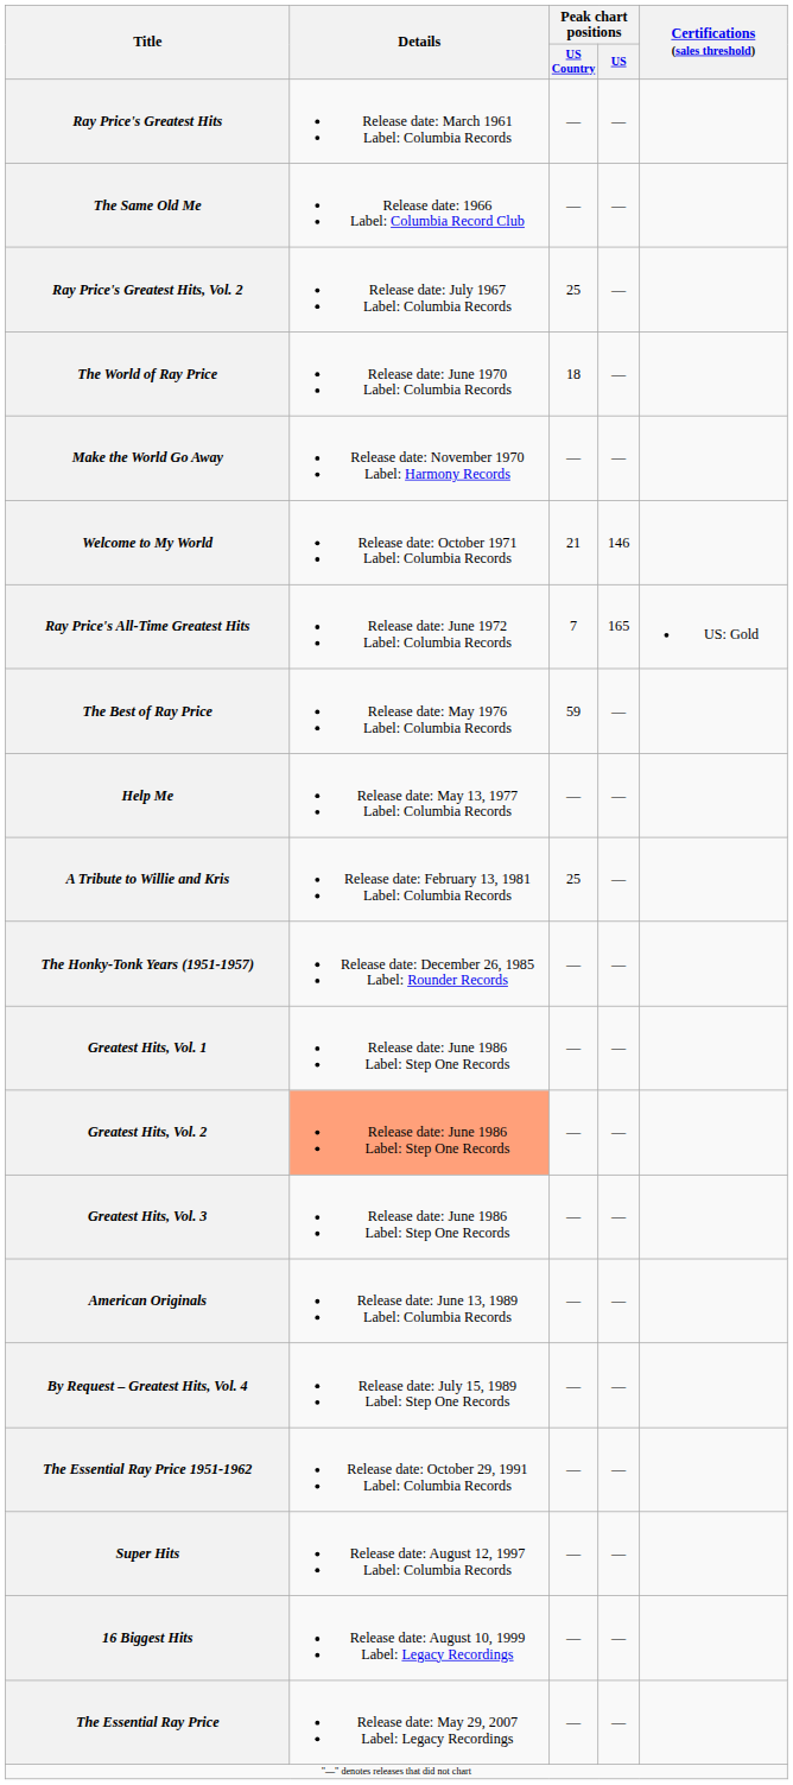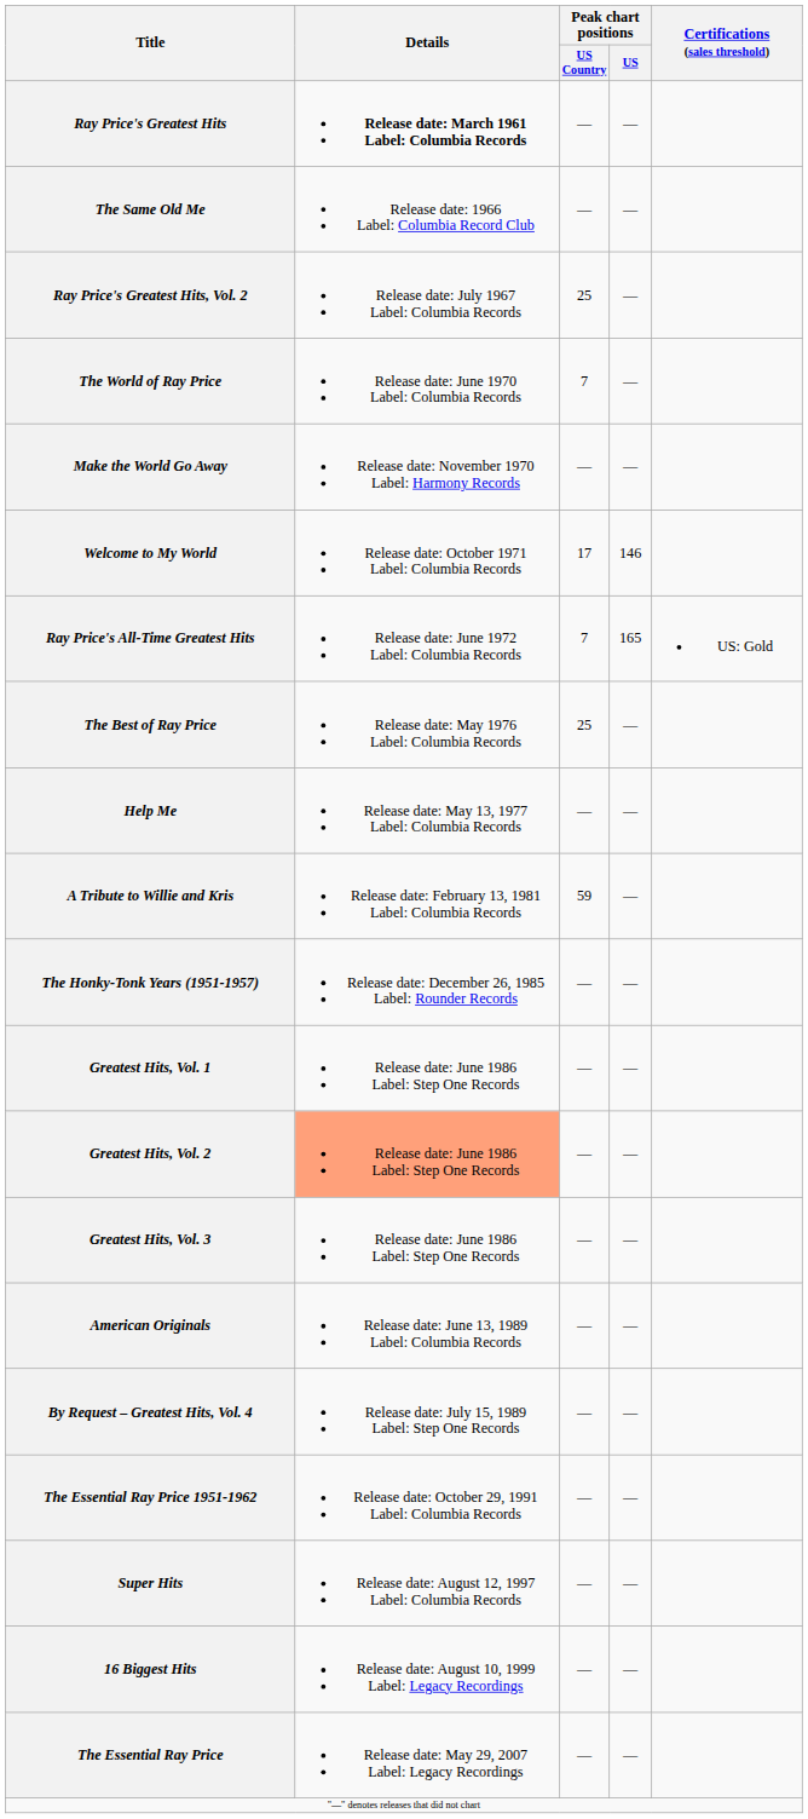 <table class="wikitable plainrowheaders" style="text-align:center;">
 <tr>
 <th rowspan="2" style="width:20em;">Title</th>
 <th rowspan="2" style="width:18em;">Details</th>
 <th colspan="2">Peak chart<br>positions</th>
 <th rowspan="2" style="width:10em;"><a href='#'>Certifications</a><br><small>(<a href='#'>sales threshold</a>)</small></th>
 </tr>
 <tr style="font-size:smaller;">
 <th width="40"><a href='#'>US Country</a></th>
 <th width="40"><a href='#'>US</a></th>
 </tr>
 <tr>
 <th scope="row"><em>Ray Price's Greatest Hits</em></th>
-<td><br><ul><li>Release date: March 1961</li><li>Label: Columbia Records</li></ul></td>
+<td><strong><br><ul><li>Release date: March 1961</li><li>Label: Columbia Records</li></ul></strong></td>
 <td>—</td>
 <td>—</td>
 <td></td>
 </tr>
 <tr>
 <th scope="row"><em>The Same Old Me</em></th>
 <td><br><ul><li>Release date: 1966</li><li>Label: <a href='#'>Columbia Record Club</a></li></ul></td>
 <td>—</td>
 <td>—</td>
 <td></td>
 </tr>
 <tr>
 <th scope="row"><em>Ray Price's Greatest Hits, Vol. 2</em></th>
 <td><br><ul><li>Release date: July 1967</li><li>Label: Columbia Records</li></ul></td>
 <td>25</td>
 <td>—</td>
 <td></td>
 </tr>
 <tr>
 <th scope="row"><em>The World of Ray Price</em></th>
 <td><br><ul><li>Release date: June 1970</li><li>Label: Columbia Records</li></ul></td>
-<td>18</td>
+<td>7</td>
 <td>—</td>
 <td></td>
 </tr>
 <tr>
 <th scope="row"><em>Make the World Go Away</em></th>
 <td><br><ul><li>Release date: November 1970</li><li>Label: <a href='#'>Harmony Records</a></li></ul></td>
 <td>—</td>
 <td>—</td>
 <td></td>
 </tr>
 <tr>
 <th scope="row"><em>Welcome to My World</em></th>
 <td><br><ul><li>Release date: October 1971</li><li>Label: Columbia Records</li></ul></td>
-<td>21</td>
+<td>17</td>
 <td>146</td>
 <td></td>
 </tr>
 <tr>
 <th scope="row"><em>Ray Price's All-Time Greatest Hits</em></th>
 <td><br><ul><li>Release date: June 1972</li><li>Label: Columbia Records</li></ul></td>
 <td>7</td>
 <td>165</td>
 <td><br><ul><li>US: Gold</li></ul></td>
 </tr>
 <tr>
 <th scope="row"><em>The Best of Ray Price</em></th>
 <td><br><ul><li>Release date: May 1976</li><li>Label: Columbia Records</li></ul></td>
-<td>59</td>
+<td>25</td>
 <td>—</td>
 <td></td>
 </tr>
 <tr>
 <th scope="row"><em>Help Me</em></th>
 <td><br><ul><li>Release date: May 13, 1977</li><li>Label: Columbia Records</li></ul></td>
 <td>—</td>
 <td>—</td>
 <td></td>
 </tr>
 <tr>
 <th scope="row"><em>A Tribute to Willie and Kris</em></th>
 <td><br><ul><li>Release date: February 13, 1981</li><li>Label: Columbia Records</li></ul></td>
-<td>25</td>
+<td>59</td>
 <td>—</td>
 <td></td>
 </tr>
 <tr>
 <th scope="row"><em>The Honky-Tonk Years (1951-1957)</em></th>
 <td><br><ul><li>Release date: December 26, 1985</li><li>Label: <a href='#'>Rounder Records</a></li></ul></td>
 <td>—</td>
 <td>—</td>
 <td></td>
 </tr>
 <tr>
 <th scope="row"><em>Greatest Hits, Vol. 1</em></th>
 <td><br><ul><li>Release date: June 1986</li><li>Label: Step One Records</li></ul></td>
 <td>—</td>
 <td>—</td>
 <td></td>
 </tr>
 <tr>
 <th scope="row"><em>Greatest Hits, Vol. 2</em></th>
 <td style="background: lightsalmon;"><br><ul><li>Release date: June 1986</li><li>Label: Step One Records</li></ul></td>
 <td>—</td>
 <td>—</td>
 <td></td>
 </tr>
 <tr>
 <th scope="row"><em>Greatest Hits, Vol. 3</em></th>
 <td><br><ul><li>Release date: June 1986</li><li>Label: Step One Records</li></ul></td>
 <td>—</td>
 <td>—</td>
 <td></td>
 </tr>
 <tr>
 <th scope="row"><em>American Originals</em></th>
 <td><br><ul><li>Release date: June 13, 1989</li><li>Label: Columbia Records</li></ul></td>
 <td>—</td>
 <td>—</td>
 <td></td>
 </tr>
 <tr>
 <th scope="row"><em>By Request – Greatest Hits, Vol. 4</em></th>
 <td><br><ul><li>Release date: July 15, 1989</li><li>Label: Step One Records</li></ul></td>
 <td>—</td>
 <td>—</td>
 <td></td>
 </tr>
 <tr>
 <th scope="row"><em>The Essential Ray Price 1951-1962</em></th>
 <td><br><ul><li>Release date: October 29, 1991</li><li>Label: Columbia Records</li></ul></td>
 <td>—</td>
 <td>—</td>
 <td></td>
 </tr>
 <tr>
 <th scope="row"><em>Super Hits</em></th>
 <td><br><ul><li>Release date: August 12, 1997</li><li>Label: Columbia Records</li></ul></td>
 <td>—</td>
 <td>—</td>
 <td></td>
 </tr>
 <tr>
 <th scope="row"><em>16 Biggest Hits</em></th>
 <td><br><ul><li>Release date: August 10, 1999</li><li>Label: <a href='#'>Legacy Recordings</a></li></ul></td>
 <td>—</td>
 <td>—</td>
 <td></td>
 </tr>
 <tr>
 <th scope="row"><em>The Essential Ray Price</em></th>
 <td><br><ul><li>Release date: May 29, 2007</li><li>Label: Legacy Recordings</li></ul></td>
 <td>—</td>
 <td>—</td>
 <td></td>
 </tr>
 <tr>
 <td colspan="5" style="font-size: 8pt">"—" denotes releases that did not chart</td>
 </tr>
 </table>
